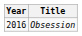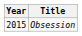 <table class="wikitable">
 <tr>
 <th>Year</th>
 <th>Title</th>
 </tr>
 <tr>
-<td>2016</td>
+<td>2015</td>
 <td><em>Obsession</em></td>
 </tr>
 </table>
